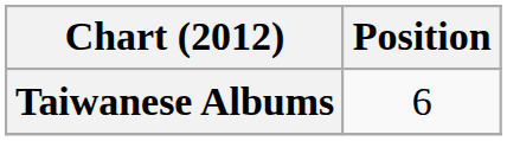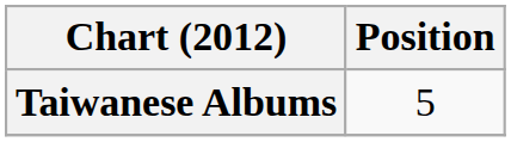 <table class="wikitable plainrowheaders">
 <tr>
 <th>Chart (2012)</th>
 <th>Position</th>
 </tr>
 <tr>
 <th scope="row">Taiwanese Albums</th>
-<td style="text-align:center;">6</td>
+<td style="text-align:center;">5</td>
 </tr>
 <tr>
 </tr>
 </table>
